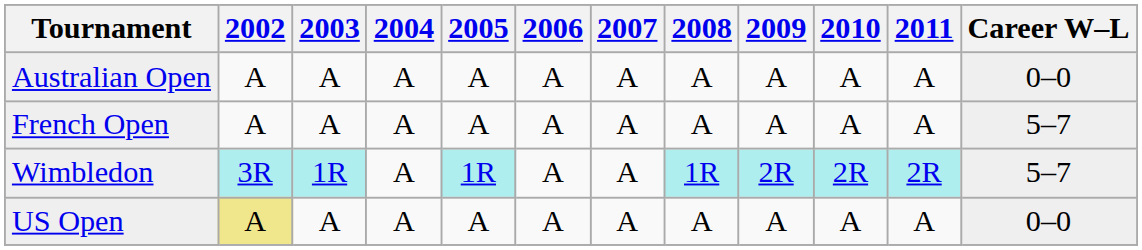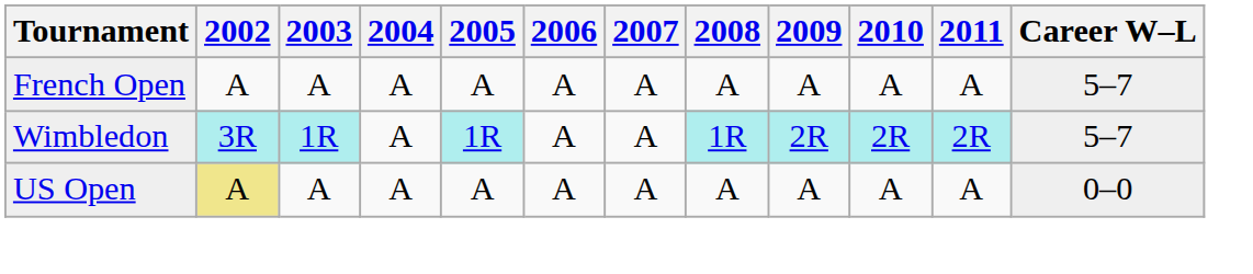 <table class="wikitable">
 <tr style="background:#efefef;">
 <th>Tournament</th>
 <th><a href='#'>2002</a></th>
 <th><a href='#'>2003</a></th>
 <th><a href='#'>2004</a></th>
 <th><a href='#'>2005</a></th>
 <th><a href='#'>2006</a></th>
 <th><a href='#'>2007</a></th>
 <th><a href='#'>2008</a></th>
 <th><a href='#'>2009</a></th>
 <th><a href='#'>2010</a></th>
 <th><a href='#'>2011</a></th>
 <th>Career W–L</th>
-</tr>
-<tr>
-<td style="background:#EFEFEF;"><a href='#'>Australian Open</a></td>
-<td style="text-align:center;">A</td>
-<td style="text-align:center;">A</td>
-<td style="text-align:center;">A</td>
-<td style="text-align:center;">A</td>
-<td style="text-align:center;">A</td>
-<td style="text-align:center;">A</td>
-<td style="text-align:center;">A</td>
-<td style="text-align:center;">A</td>
-<td style="text-align:center;">A</td>
-<td style="text-align:center;">A</td>
-<td style="text-align:center; background:#efefef;">0–0</td>
 </tr>
 <tr>
 <td style="background:#EFEFEF;"><a href='#'>French Open</a></td>
 <td style="text-align:center;">A</td>
 <td style="text-align:center;">A</td>
 <td style="text-align:center;">A</td>
 <td style="text-align:center;">A</td>
 <td style="text-align:center;">A</td>
 <td style="text-align:center;">A</td>
 <td style="text-align:center;">A</td>
 <td style="text-align:center;">A</td>
 <td style="text-align:center;">A</td>
 <td style="text-align:center;">A</td>
 <td style="text-align:center; background:#efefef;">5–7</td>
 </tr>
 <tr>
 <td style="background:#EFEFEF;"><a href='#'>Wimbledon</a></td>
 <td style="text-align:center; background:#afeeee;"><a href='#'>3R</a></td>
 <td style="text-align:center; background:#afeeee;"><a href='#'>1R</a></td>
 <td style="text-align:center;">A</td>
 <td style="text-align:center; background:#afeeee;"><a href='#'>1R</a></td>
 <td style="text-align:center;">A</td>
 <td style="text-align:center;">A</td>
 <td style="text-align:center; background:#afeeee;"><a href='#'>1R</a></td>
 <td style="text-align:center; background:#afeeee;"><a href='#'>2R</a></td>
 <td style="text-align:center; background:#afeeee;"><a href='#'>2R</a></td>
 <td style="text-align:center; background:#afeeee;"><a href='#'>2R</a></td>
 <td style="text-align:center; background:#efefef;">5–7</td>
 </tr>
 <tr>
 <td style="background:#EFEFEF;"><a href='#'>US Open</a></td>
 <td style="background: khaki; text-align:center;">A</td>
 <td style="text-align:center;">A</td>
 <td style="text-align:center;">A</td>
 <td style="text-align:center;">A</td>
 <td style="text-align:center;">A</td>
 <td style="text-align:center;">A</td>
 <td style="text-align:center;">A</td>
 <td style="text-align:center;">A</td>
 <td style="text-align:center;">A</td>
 <td style="text-align:center;">A</td>
 <td style="text-align:center; background:#efefef;">0–0</td>
 </tr>
 </table>
